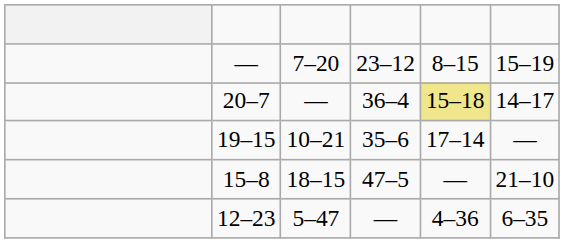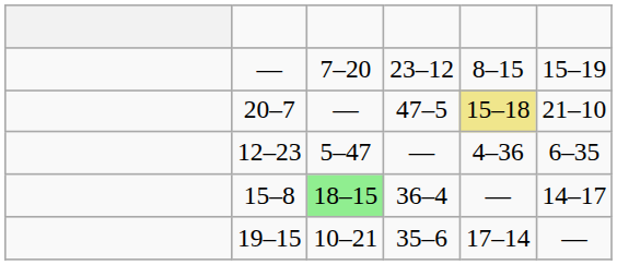 <table class="wikitable" style="text-align:center; font-size:90%;">
 <tr>
 <th width=120> </th>
 <td><strong></strong></td>
 <td><strong></strong></td>
 <td><strong></strong></td>
 <td><strong></strong></td>
 <td><strong></strong></td>
 </tr>
 <tr>
 <td style="text-align:left;"></td>
 <td>—</td>
 <td>7–20</td>
 <td>23–12</td>
 <td>8–15</td>
 <td>15–19</td>
 </tr>
 <tr>
 <td style="text-align:left;"></td>
 <td>20–7</td>
 <td>—</td>
+<td>47–5</td>
+<td style="background: khaki;">15–18</td>
+<td>21–10</td>
+</tr>
+<tr>
+<td style="text-align:left;"></td>
+<td>12–23</td>
+<td>5–47</td>
+<td>—</td>
+<td>4–36</td>
+<td>6–35</td>
+</tr>
+<tr>
+<td style="text-align:left;"></td>
+<td>15–8</td>
+<td style="background: lightgreen;">18–15</td>
 <td>36–4</td>
-<td style="background: khaki;">15–18</td>
+<td>—</td>
 <td>14–17</td>
 </tr>
 <tr>
 <td style="text-align:left;"></td>
 <td>19–15</td>
 <td>10–21</td>
 <td>35–6</td>
 <td>17–14</td>
 <td>—</td>
 </tr>
-<tr>
-<td style="text-align:left;"></td>
-<td>15–8</td>
-<td>18–15</td>
-<td>47–5</td>
-<td>—</td>
-<td>21–10</td>
-</tr>
-<tr>
-<td style="text-align:left;"></td>
-<td>12–23</td>
-<td>5–47</td>
-<td>—</td>
-<td>4–36</td>
-<td>6–35</td>
-</tr>
 </table>
